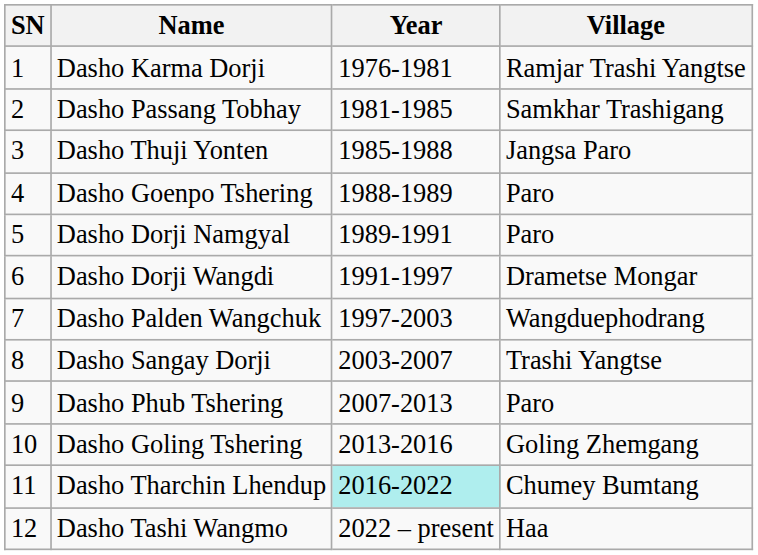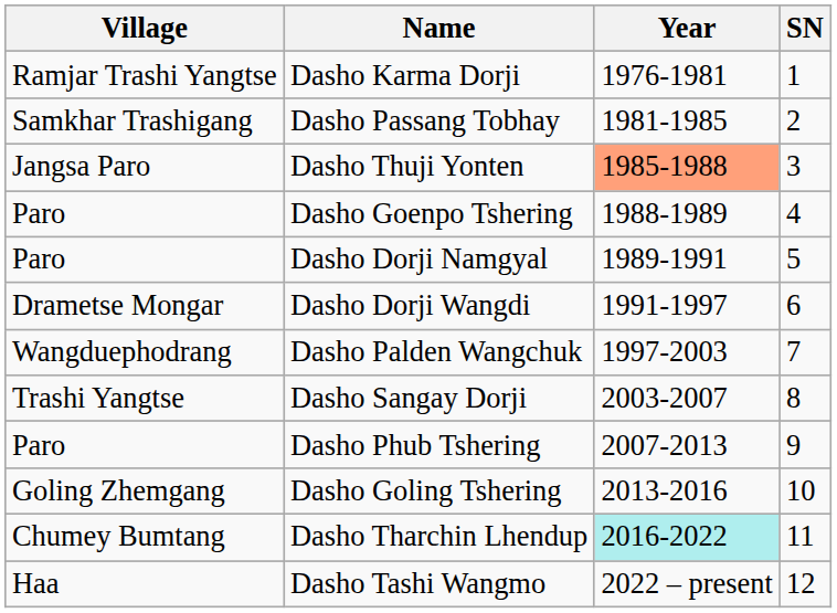 <table class="wikitable">
 <tr>
-<th>SN</th>
+<th>Village</th>
 <th>Name</th>
 <th>Year</th>
-<th>Village</th>
+<th>SN</th>
 </tr>
 <tr>
-<td>1</td>
+<td>Ramjar Trashi Yangtse</td>
 <td>Dasho Karma Dorji</td>
 <td>1976-1981</td>
-<td>Ramjar Trashi Yangtse</td>
+<td>1</td>
 </tr>
 <tr>
-<td>2</td>
+<td>Samkhar Trashigang</td>
 <td>Dasho Passang Tobhay</td>
 <td>1981-1985</td>
-<td>Samkhar Trashigang</td>
+<td>2</td>
 </tr>
 <tr>
+<td>Jangsa Paro</td>
+<td>Dasho Thuji Yonten</td>
+<td style="background: lightsalmon;">1985-1988</td>
 <td>3</td>
-<td>Dasho Thuji Yonten</td>
-<td>1985-1988</td>
-<td>Jangsa Paro</td>
 </tr>
 <tr>
-<td>4</td>
+<td>Paro</td>
 <td>Dasho Goenpo Tshering</td>
 <td>1988-1989</td>
-<td>Paro</td>
+<td>4</td>
 </tr>
 <tr>
-<td>5</td>
+<td>Paro</td>
 <td>Dasho Dorji Namgyal</td>
 <td>1989-1991</td>
-<td>Paro</td>
+<td>5</td>
 </tr>
 <tr>
-<td>6</td>
+<td>Drametse Mongar</td>
 <td>Dasho Dorji Wangdi</td>
 <td>1991-1997</td>
-<td>Drametse Mongar</td>
+<td>6</td>
 </tr>
 <tr>
-<td>7</td>
+<td>Wangduephodrang</td>
 <td>Dasho Palden Wangchuk</td>
 <td>1997-2003</td>
-<td>Wangduephodrang</td>
+<td>7</td>
 </tr>
 <tr>
-<td>8</td>
+<td>Trashi Yangtse</td>
 <td>Dasho Sangay Dorji</td>
 <td>2003-2007</td>
-<td>Trashi Yangtse</td>
+<td>8</td>
 </tr>
 <tr>
-<td>9</td>
+<td>Paro</td>
 <td>Dasho Phub Tshering</td>
 <td>2007-2013</td>
-<td>Paro</td>
+<td>9</td>
 </tr>
 <tr>
-<td>10</td>
+<td>Goling Zhemgang</td>
 <td>Dasho Goling Tshering</td>
 <td>2013-2016</td>
-<td>Goling Zhemgang</td>
+<td>10</td>
 </tr>
 <tr>
-<td>11</td>
+<td>Chumey Bumtang</td>
 <td>Dasho Tharchin Lhendup</td>
 <td style="background: paleturquoise;">2016-2022</td>
-<td>Chumey Bumtang</td>
+<td>11</td>
 </tr>
 <tr>
-<td>12</td>
+<td>Haa</td>
 <td>Dasho Tashi Wangmo</td>
 <td>2022 – present</td>
-<td>Haa</td>
+<td>12</td>
 </tr>
 </table>
